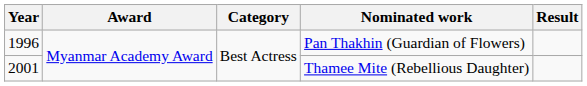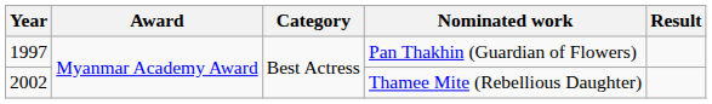 <table class="wikitable" style="font-size: 95%">
 <tr>
 <th>Year</th>
 <th>Award</th>
 <th>Category</th>
 <th>Nominated work</th>
 <th>Result</th>
 </tr>
 <tr>
-<td>1996</td>
+<td>1997</td>
 <td rowspan="2"><a href='#'>Myanmar Academy Award</a></td>
 <td rowspan = 2>Best Actress</td>
 <td><a href='#'>Pan Thakhin</a> (Guardian of Flowers)</td>
 <td></td>
 </tr>
 <tr>
-<td>2001</td>
+<td>2002</td>
 <td><a href='#'>Thamee Mite</a> (Rebellious Daughter)</td>
 <td></td>
 </tr>
 </table>
